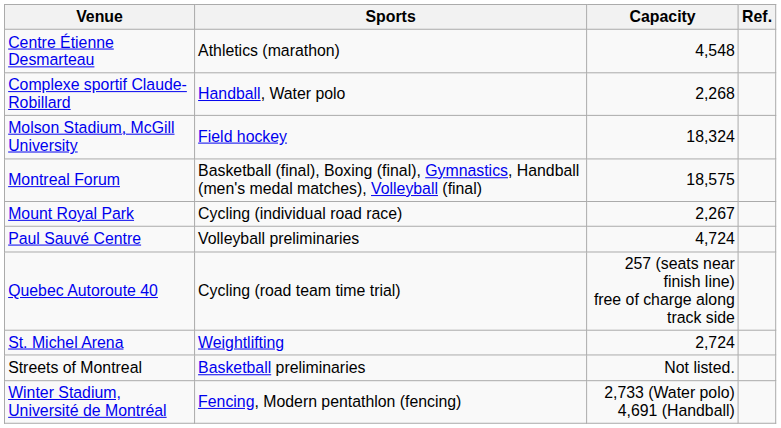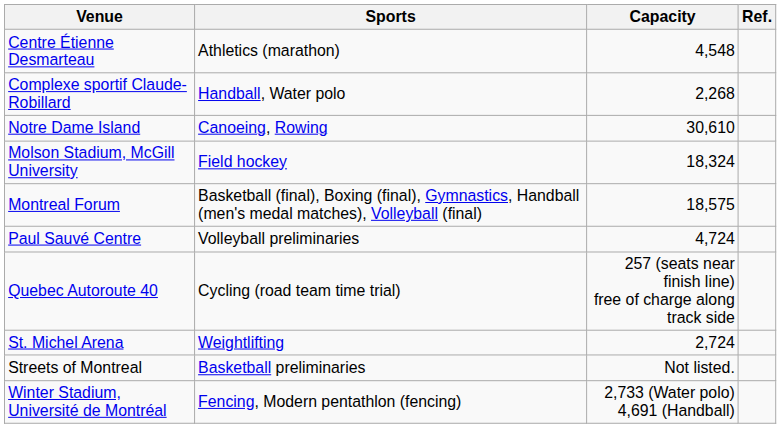 <table class="wikitable sortable" width=780px>
 <tr>
 <th>Venue</th>
 <th>Sports</th>
 <th>Capacity</th>
 <th class="unsortable">Ref.</th>
 </tr>
 <tr>
 <td><a href='#'>Centre Étienne Desmarteau</a></td>
 <td>Athletics (marathon)</td>
 <td align="right">4,548</td>
 <td align=center></td>
 </tr>
 <tr>
 <td><a href='#'>Complexe sportif Claude-Robillard</a></td>
 <td><a href='#'>Handball</a>, Water polo</td>
 <td align="right">2,268</td>
 <td align=center></td>
 </tr>
 <tr>
+<td><a href='#'>Notre Dame Island</a></td>
+<td><a href='#'>Canoeing</a>, <a href='#'>Rowing</a></td>
+<td align="right">30,610</td>
+<td align=center></td>
+</tr>
+<tr>
 <td><a href='#'>Molson Stadium, McGill University</a></td>
 <td><a href='#'>Field hockey</a></td>
 <td align="right">18,324</td>
 <td align=center></td>
 </tr>
 <tr>
 <td><a href='#'>Montreal Forum</a></td>
 <td>Basketball (final), Boxing (final), <a href='#'>Gymnastics</a>, Handball (men's medal matches), <a href='#'>Volleyball</a> (final)</td>
 <td align="right">18,575</td>
-<td align=center></td>
-</tr>
-<tr>
-<td><a href='#'>Mount Royal Park</a></td>
-<td>Cycling (individual road race)</td>
-<td align="right">2,267</td>
 <td align=center></td>
 </tr>
 <tr>
 <td><a href='#'>Paul Sauvé Centre</a></td>
 <td>Volleyball preliminaries</td>
 <td align="right">4,724</td>
 <td align=center></td>
 </tr>
 <tr>
 <td><a href='#'>Quebec Autoroute 40</a></td>
 <td>Cycling (road team time trial)</td>
 <td align="right">257 (seats near finish line)<br>free of charge along track side</td>
 <td align=center></td>
 </tr>
 <tr>
 <td><a href='#'>St. Michel Arena</a></td>
 <td><a href='#'>Weightlifting</a></td>
 <td align="right">2,724</td>
 <td align=center></td>
 </tr>
 <tr>
 <td>Streets of Montreal</td>
 <td><a href='#'>Basketball</a> preliminaries</td>
 <td align="right">Not listed.</td>
 <td align=center></td>
 </tr>
 <tr>
 <td><a href='#'>Winter Stadium, Université de Montréal</a></td>
 <td><a href='#'>Fencing</a>, Modern pentathlon (fencing)</td>
 <td align="right">2,733 (Water polo)<br>4,691 (Handball)</td>
 <td align=center></td>
 </tr>
 </table>
